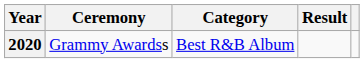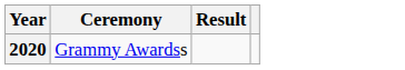 <table class="wikitable plainrowheaders" style="border:none; margin:0;">
 <tr>
 <th scope="col">Year</th>
 <th scope="col">Ceremony</th>
-<th scope="col">Category</th>
 <th scope="col">Result</th>
 <th scope="col" class="unsortable"></th>
 </tr>
 <tr>
 <th scope="row">2020</th>
 <td><a href='#'>Grammy Awards</a>s</td>
-<td><a href='#'>Best R&B Album</a></td>
 <td></td>
 <td></td>
 </tr>
 </table>
